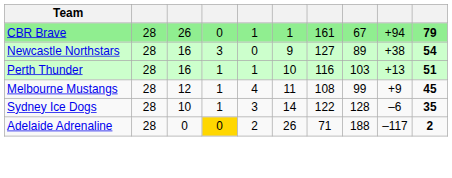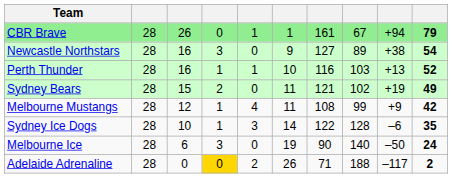 <table class="wikitable" style="text-align:center;">
 <tr>
 <th width=165>Team</th>
 <th width=40></th>
 <th width=40></th>
 <th width=40></th>
 <th width=40></th>
 <th width=40></th>
 <th width=40></th>
 <th width=40></th>
 <th width=40></th>
 <th width=40></th>
 </tr>
 <tr style="background:#90EE90;">
 <td style="text-align:left;"><a href='#'>CBR Brave</a></td>
 <td>28</td>
 <td>26</td>
 <td>0</td>
 <td>1</td>
 <td>1</td>
 <td>161</td>
 <td>67</td>
 <td>+94</td>
 <td><strong>79</strong></td>
 </tr>
 <tr style="background:#ccffcc;">
 <td style="text-align:left;"><a href='#'>Newcastle Northstars</a></td>
 <td>28</td>
 <td>16</td>
 <td>3</td>
 <td>0</td>
 <td>9</td>
 <td>127</td>
 <td>89</td>
 <td>+38</td>
 <td><strong>54</strong></td>
 </tr>
 <tr style="background:#ccffcc;">
 <td style="text-align:left;"><a href='#'>Perth Thunder</a></td>
 <td>28</td>
 <td>16</td>
 <td>1</td>
 <td>1</td>
 <td>10</td>
 <td>116</td>
 <td>103</td>
 <td>+13</td>
-<td><strong>51</strong></td>
+<td><strong>52</strong></td>
+</tr>
+<tr style="background:#ccffcc;">
+<td style="text-align:left;"><a href='#'>Sydney Bears</a></td>
+<td>28</td>
+<td>15</td>
+<td>2</td>
+<td>0</td>
+<td>11</td>
+<td>121</td>
+<td>102</td>
+<td>+19</td>
+<td><strong>49</strong></td>
 </tr>
 <tr>
 <td style="text-align:left;"><a href='#'>Melbourne Mustangs</a></td>
 <td>28</td>
 <td>12</td>
 <td>1</td>
 <td>4</td>
 <td>11</td>
 <td>108</td>
 <td>99</td>
 <td>+9</td>
-<td><strong>45</strong></td>
+<td><strong>42</strong></td>
 </tr>
 <tr>
 <td style="text-align:left;"><a href='#'>Sydney Ice Dogs</a></td>
 <td>28</td>
 <td>10</td>
 <td>1</td>
 <td>3</td>
 <td>14</td>
 <td>122</td>
 <td>128</td>
 <td>–6</td>
 <td><strong>35</strong></td>
 </tr>
 <tr>
+<td style="text-align:left;"><a href='#'>Melbourne Ice</a></td>
+<td>28</td>
+<td>6</td>
+<td>3</td>
+<td>0</td>
+<td>19</td>
+<td>90</td>
+<td>140</td>
+<td>–50</td>
+<td><strong>24</strong></td>
+</tr>
+<tr>
 <td style="text-align:left;"><a href='#'>Adelaide Adrenaline</a></td>
 <td>28</td>
 <td>0</td>
 <td style="background: gold;">0</td>
 <td>2</td>
 <td>26</td>
 <td>71</td>
 <td>188</td>
 <td>–117</td>
 <td><strong>2</strong></td>
 </tr>
 </table>
